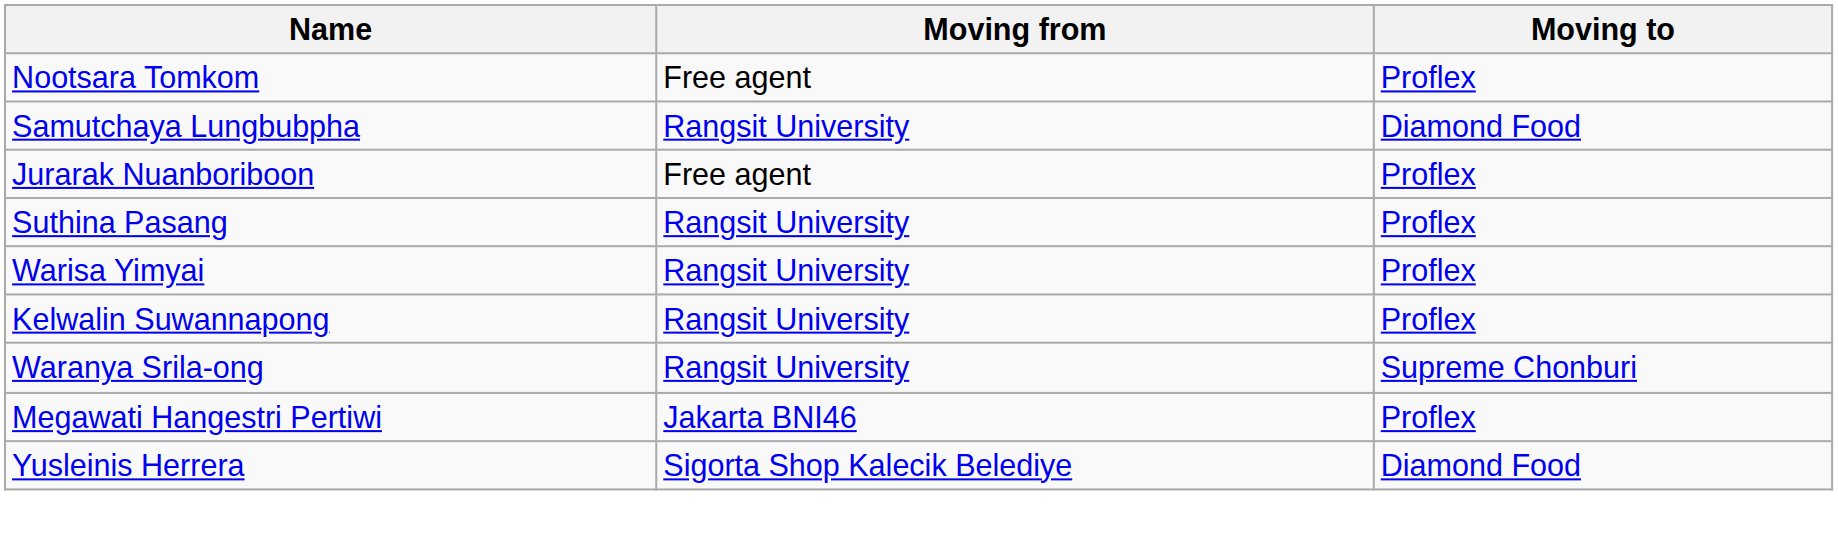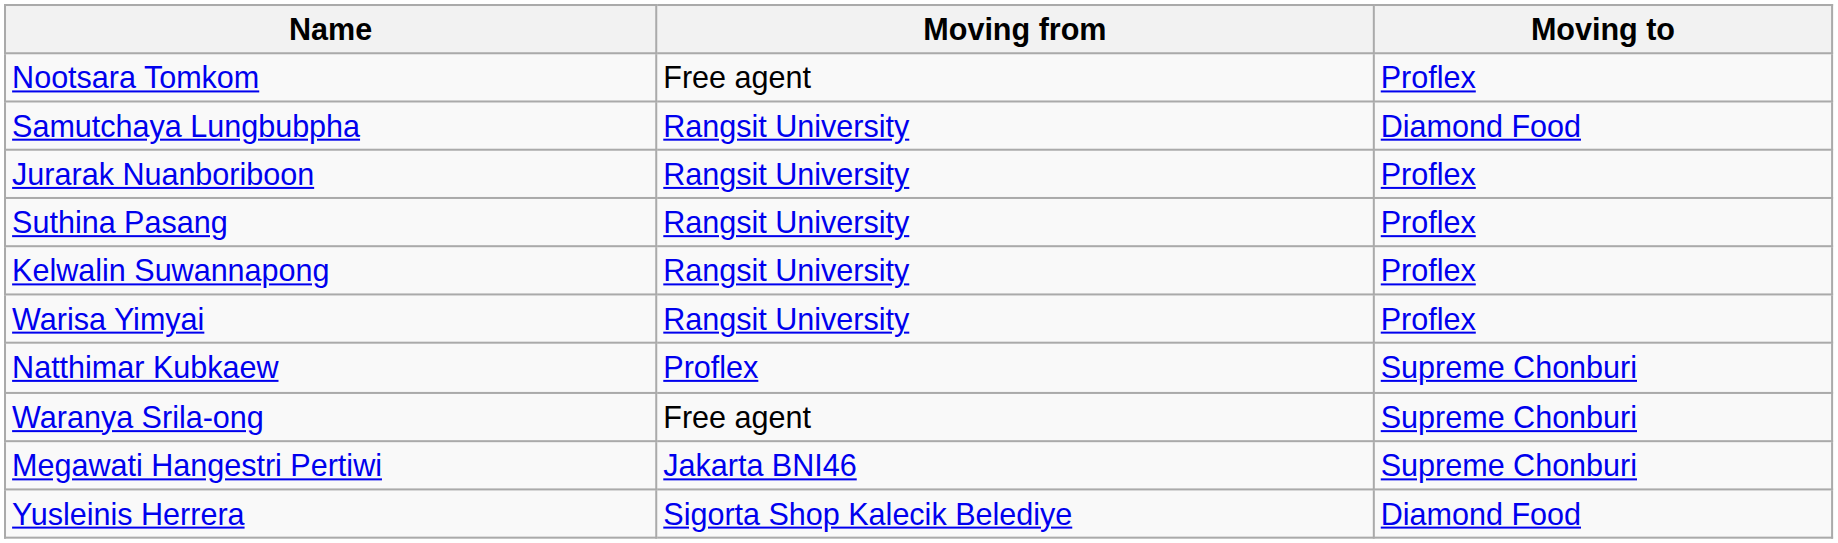 <table class="wikitable sortable" style="width:72%; font-size:95%; ">
 <tr>
 <th>Name</th>
 <th>Moving from</th>
 <th>Moving to</th>
 </tr>
 <tr>
 <td> <a href='#'>Nootsara Tomkom</a></td>
 <td>Free agent</td>
 <td> <a href='#'>Proflex</a></td>
 </tr>
 <tr>
 <td> <a href='#'>Samutchaya Lungbubpha</a></td>
 <td> <a href='#'>Rangsit University</a></td>
 <td> <a href='#'>Diamond Food</a></td>
 </tr>
 <tr>
 <td> <a href='#'>Jurarak Nuanboriboon</a></td>
-<td>Free agent</td>
+<td> <a href='#'>Rangsit University</a></td>
 <td> <a href='#'>Proflex</a></td>
 </tr>
 <tr>
 <td> <a href='#'>Suthina Pasang</a></td>
+<td> <a href='#'>Rangsit University</a></td>
+<td> <a href='#'>Proflex</a></td>
+</tr>
+<tr>
+<td> <a href='#'>Kelwalin Suwannapong</a></td>
 <td> <a href='#'>Rangsit University</a></td>
 <td> <a href='#'>Proflex</a></td>
 </tr>
 <tr>
 <td> <a href='#'>Warisa Yimyai</a></td>
 <td> <a href='#'>Rangsit University</a></td>
 <td> <a href='#'>Proflex</a></td>
 </tr>
 <tr>
-<td> <a href='#'>Kelwalin Suwannapong</a></td>
-<td> <a href='#'>Rangsit University</a></td>
+<td> <a href='#'>Natthimar Kubkaew</a></td>
 <td> <a href='#'>Proflex</a></td>
+<td> <a href='#'>Supreme Chonburi</a></td>
 </tr>
 <tr>
 <td> <a href='#'>Waranya Srila-ong</a></td>
-<td> <a href='#'>Rangsit University</a></td>
+<td>Free agent</td>
 <td> <a href='#'>Supreme Chonburi</a></td>
 </tr>
 <tr>
 <td> <a href='#'>Megawati Hangestri Pertiwi</a></td>
 <td> <a href='#'>Jakarta BNI46</a></td>
-<td> <a href='#'>Proflex</a></td>
+<td> <a href='#'>Supreme Chonburi</a></td>
 </tr>
 <tr>
 <td> <a href='#'>Yusleinis Herrera</a></td>
 <td> <a href='#'>Sigorta Shop Kalecik Belediye</a></td>
 <td> <a href='#'>Diamond Food</a></td>
 </tr>
 </table>
